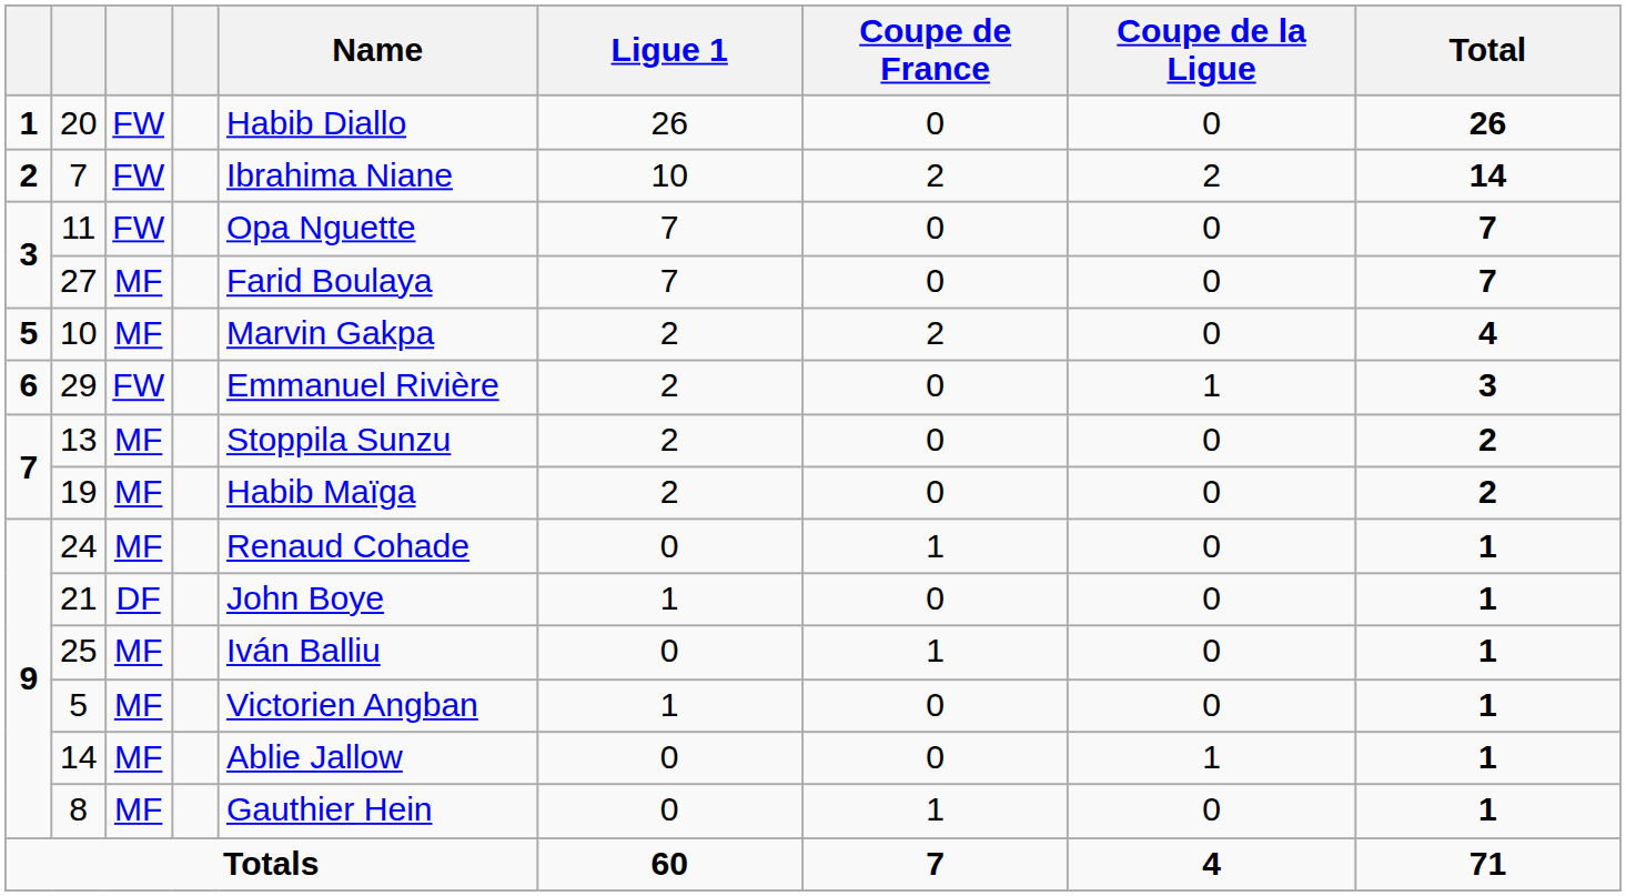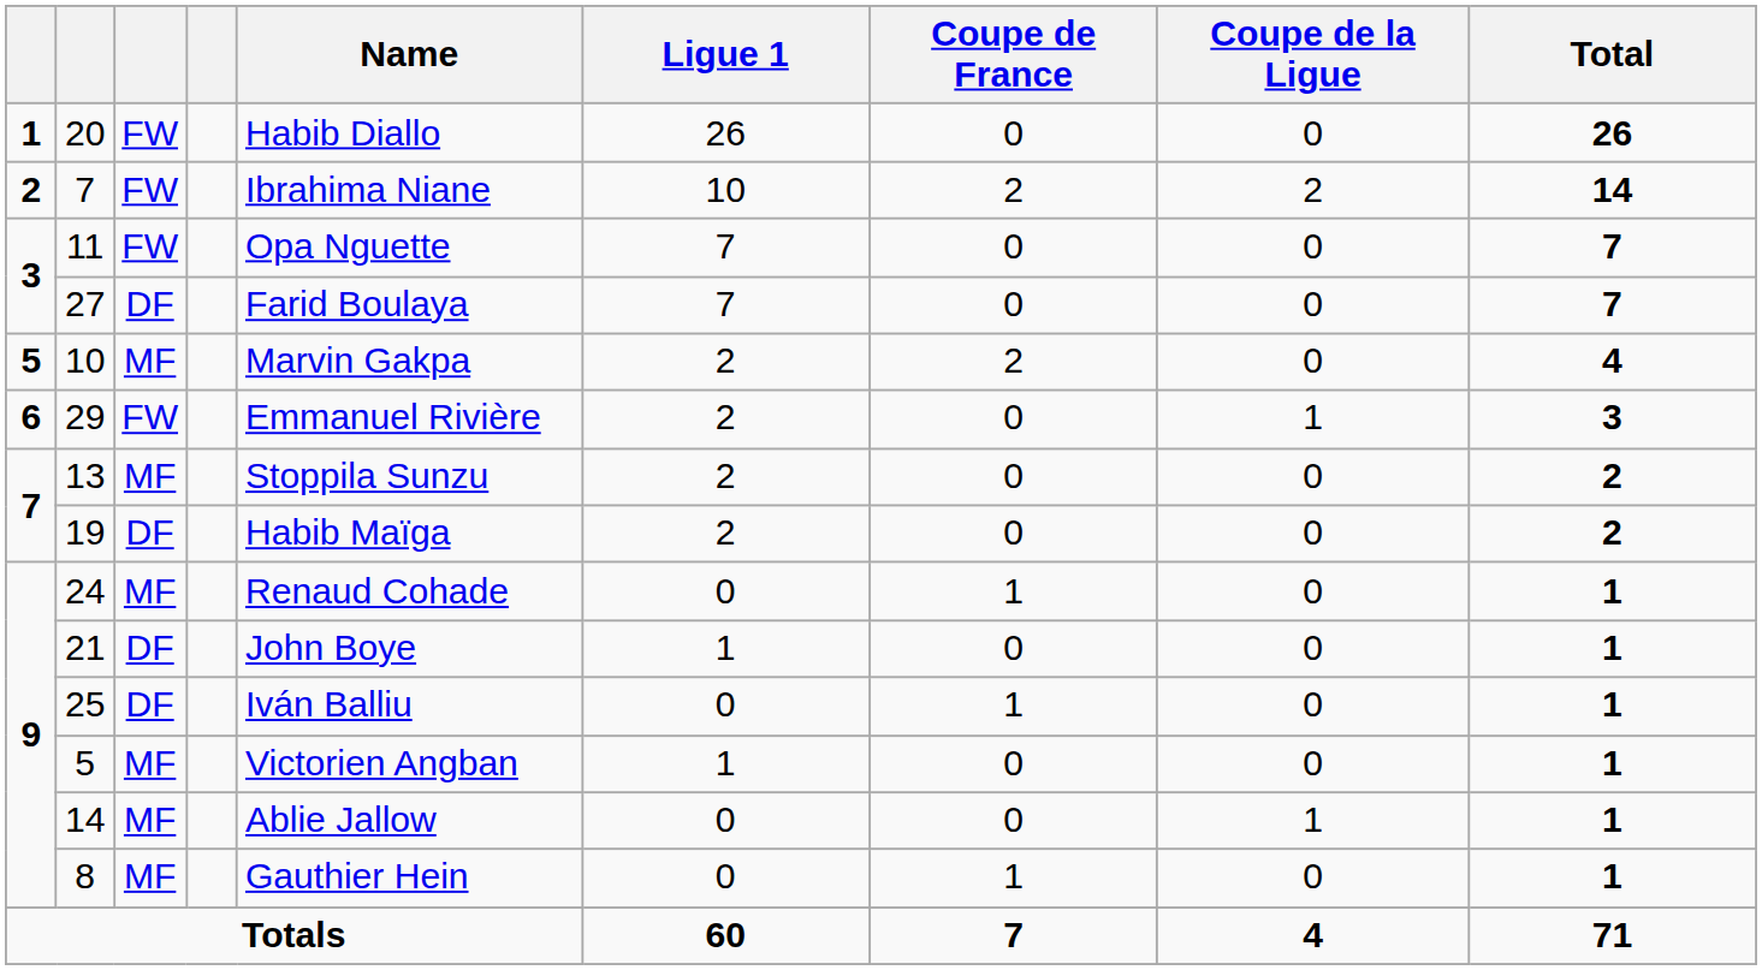 <table class="wikitable" style="text-align:center">
 <tr>
 <th width=15></th>
 <th width=15></th>
 <th width=15></th>
 <th width=15></th>
 <th width=145>Name</th>
 <th width=120><a href='#'>Ligue 1</a></th>
 <th width=120><a href='#'>Coupe de France</a></th>
 <th width=130><a href='#'>Coupe de la Ligue</a></th>
 <th width=120>Total</th>
 </tr>
 <tr>
 <td><strong>1</strong></td>
 <td>20</td>
 <td><a href='#'>FW</a></td>
 <td></td>
 <td align=left><a href='#'>Habib Diallo</a></td>
 <td>26</td>
 <td>0</td>
 <td>0</td>
 <td><strong>26</strong></td>
 </tr>
 <tr>
 <td><strong>2</strong></td>
 <td>7</td>
 <td><a href='#'>FW</a></td>
 <td></td>
 <td align=left><a href='#'>Ibrahima Niane</a></td>
 <td>10</td>
 <td>2</td>
 <td>2</td>
 <td><strong>14</strong></td>
 </tr>
 <tr>
 <td rowspan="2"><strong>3</strong></td>
 <td>11</td>
 <td><a href='#'>FW</a></td>
 <td></td>
 <td align=left><a href='#'>Opa Nguette</a></td>
 <td>7</td>
 <td>0</td>
 <td>0</td>
 <td><strong>7</strong></td>
 </tr>
 <tr>
 <td>27</td>
-<td><a href='#'>MF</a></td>
+<td><a href='#'>DF</a></td>
 <td></td>
 <td align=left><a href='#'>Farid Boulaya</a></td>
 <td>7</td>
 <td>0</td>
 <td>0</td>
 <td><strong>7</strong></td>
 </tr>
 <tr>
 <td><strong>5</strong></td>
 <td>10</td>
 <td><a href='#'>MF</a></td>
 <td></td>
 <td align=left><a href='#'>Marvin Gakpa</a></td>
 <td>2</td>
 <td>2</td>
 <td>0</td>
 <td><strong>4</strong></td>
 </tr>
 <tr>
 <td><strong>6</strong></td>
 <td>29</td>
 <td><a href='#'>FW</a></td>
 <td></td>
 <td align=left><a href='#'>Emmanuel Rivière</a></td>
 <td>2</td>
 <td>0</td>
 <td>1</td>
 <td><strong>3</strong></td>
 </tr>
 <tr>
 <td rowspan="2"><strong>7</strong></td>
 <td>13</td>
 <td><a href='#'>MF</a></td>
 <td></td>
 <td align=left><a href='#'>Stoppila Sunzu</a></td>
 <td>2</td>
 <td>0</td>
 <td>0</td>
 <td><strong>2</strong></td>
 </tr>
 <tr>
 <td>19</td>
-<td><a href='#'>MF</a></td>
+<td><a href='#'>DF</a></td>
 <td></td>
 <td align=left><a href='#'>Habib Maïga</a></td>
 <td>2</td>
 <td>0</td>
 <td>0</td>
 <td><strong>2</strong></td>
 </tr>
 <tr>
 <td rowspan="6"><strong>9</strong></td>
 <td>24</td>
 <td><a href='#'>MF</a></td>
 <td></td>
 <td align=left><a href='#'>Renaud Cohade</a></td>
 <td>0</td>
 <td>1</td>
 <td>0</td>
 <td><strong>1</strong></td>
 </tr>
 <tr>
 <td>21</td>
 <td><a href='#'>DF</a></td>
 <td></td>
 <td align=left><a href='#'>John Boye</a></td>
 <td>1</td>
 <td>0</td>
 <td>0</td>
 <td><strong>1</strong></td>
 </tr>
 <tr>
 <td>25</td>
-<td><a href='#'>MF</a></td>
+<td><a href='#'>DF</a></td>
 <td></td>
 <td align=left><a href='#'>Iván Balliu</a></td>
 <td>0</td>
 <td>1</td>
 <td>0</td>
 <td><strong>1</strong></td>
 </tr>
 <tr>
 <td>5</td>
 <td><a href='#'>MF</a></td>
 <td></td>
 <td align=left><a href='#'>Victorien Angban</a></td>
 <td>1</td>
 <td>0</td>
 <td>0</td>
 <td><strong>1</strong></td>
 </tr>
 <tr>
 <td>14</td>
 <td><a href='#'>MF</a></td>
 <td></td>
 <td align=left><a href='#'>Ablie Jallow</a></td>
 <td>0</td>
 <td>0</td>
 <td>1</td>
 <td><strong>1</strong></td>
 </tr>
 <tr>
 <td>8</td>
 <td><a href='#'>MF</a></td>
 <td></td>
 <td align=left><a href='#'>Gauthier Hein</a></td>
 <td>0</td>
 <td>1</td>
 <td>0</td>
 <td><strong>1</strong></td>
 </tr>
 <tr>
 <td colspan=5><strong>Totals</strong></td>
 <td><strong>60</strong></td>
 <td><strong>7</strong></td>
 <td><strong>4</strong></td>
 <td><strong>71</strong></td>
 </tr>
 </table>
